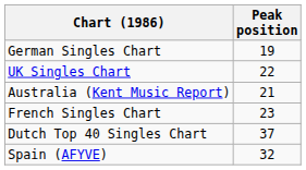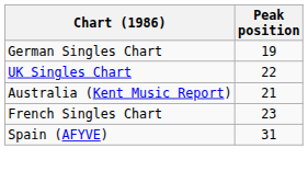 <table class="wikitable">
 <tr>
 <th>Chart (1986)</th>
 <th>Peak<br>position</th>
 </tr>
 <tr>
 <td align="left">German Singles Chart</td>
 <td align="center">19</td>
 </tr>
 <tr>
 <td align="left"><a href='#'>UK Singles Chart</a></td>
 <td align="center">22</td>
 </tr>
 <tr>
 <td align="left">Australia (<a href='#'>Kent Music Report</a>)</td>
 <td align="center">21</td>
 </tr>
 <tr>
 <td align="left">French Singles Chart</td>
 <td align="center">23</td>
 </tr>
 <tr>
-<td align="left">Dutch Top 40 Singles Chart</td>
-<td align="center">37</td>
-</tr>
-<tr>
 <td>Spain (<a href='#'>AFYVE</a>)</td>
-<td align="center">32</td>
+<td align="center">31</td>
 </tr>
 </table>
